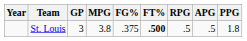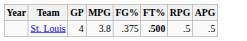 <table class="wikitable sortable" style="font-size:95%; text-align:right;">
 <tr>
 <th>Year</th>
 <th>Team</th>
 <th>GP</th>
 <th>MPG</th>
 <th>FG%</th>
 <th>FT%</th>
 <th>RPG</th>
 <th>APG</th>
-<th>PPG</th>
 </tr>
 <tr>
 <td style="text-align:left;"></td>
 <td style="text-align:left;"><a href='#'>St. Louis</a></td>
-<td>3</td>
+<td>4</td>
 <td>3.8</td>
 <td>.375</td>
 <td><strong>.500</strong></td>
 <td>.5</td>
 <td>.5</td>
-<td>1.8</td>
 </tr>
 </table>
